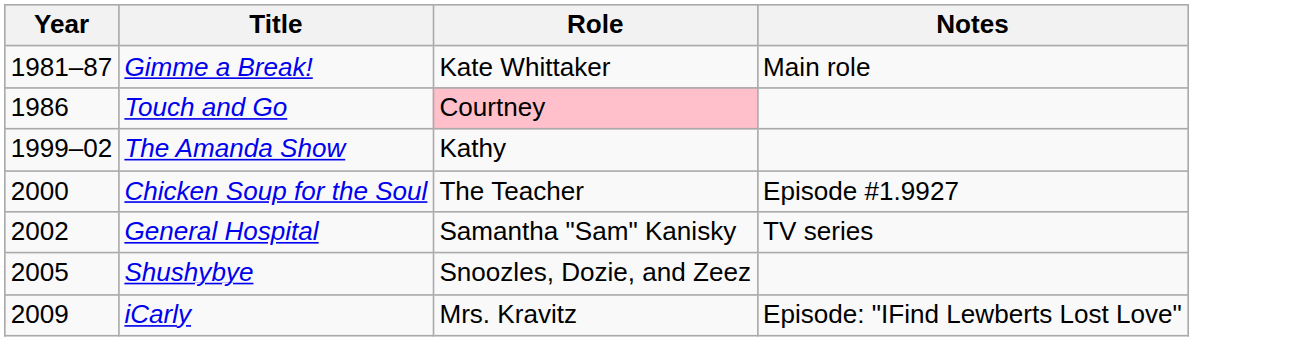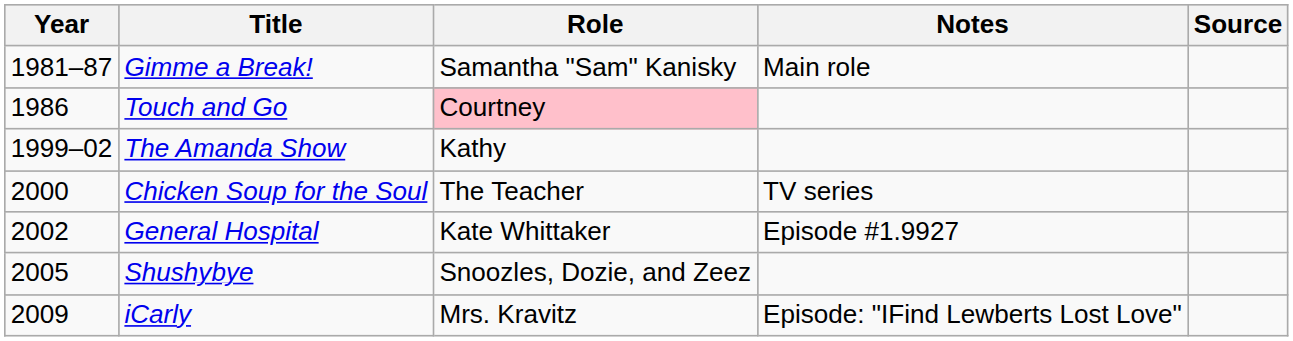 <table class="wikitable sortable plainrowheaders">
 <tr>
 <th>Year</th>
 <th>Title</th>
 <th>Role</th>
 <th class="unsortable">Notes</th>
+<th class="unsortable">Source</th>
 </tr>
 <tr>
 <td>1981–87</td>
 <td><em><a href='#'>Gimme a Break!</a></em></td>
-<td>Kate Whittaker</td>
+<td>Samantha "Sam" Kanisky</td>
 <td>Main role</td>
+<td></td>
 </tr>
 <tr>
 <td>1986</td>
 <td><em><a href='#'>Touch and Go</a></em></td>
 <td style="background: pink;">Courtney</td>
+<td></td>
 <td></td>
 </tr>
 <tr>
 <td>1999–02</td>
 <td><em><a href='#'>The Amanda Show</a></em></td>
 <td>Kathy</td>
 <td></td>
+<td></td>
 </tr>
 <tr>
 <td>2000</td>
 <td><em><a href='#'>Chicken Soup for the Soul</a></em></td>
 <td>The Teacher</td>
-<td>Episode #1.9927</td>
+<td>TV series</td>
+<td></td>
 </tr>
 <tr>
 <td>2002</td>
 <td><em><a href='#'>General Hospital</a></em></td>
-<td>Samantha "Sam" Kanisky</td>
-<td>TV series</td>
+<td>Kate Whittaker</td>
+<td>Episode #1.9927</td>
+<td></td>
 </tr>
 <tr>
 <td>2005</td>
 <td><em><a href='#'>Shushybye</a></em></td>
 <td>Snoozles, Dozie, and Zeez</td>
+<td></td>
 <td></td>
 </tr>
 <tr>
 <td>2009</td>
 <td><em><a href='#'>iCarly</a></em></td>
 <td>Mrs. Kravitz</td>
 <td>Episode: "IFind Lewberts Lost Love"</td>
+<td></td>
 </tr>
 </table>
